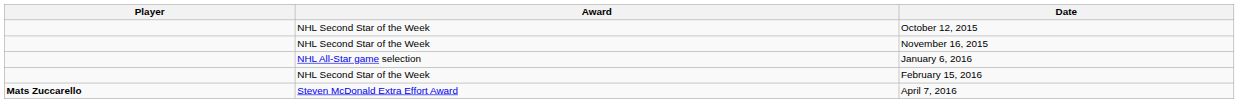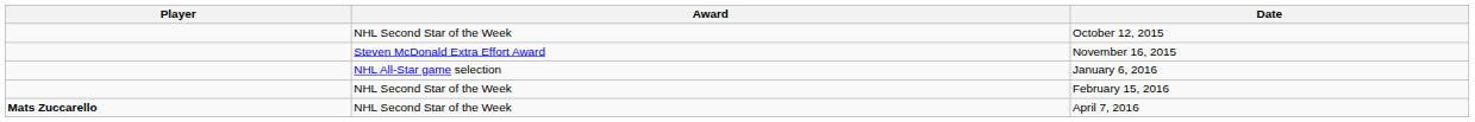 <table class="wikitable sortable" style="width:100%;">
 <tr align=center>
 <th>Player</th>
 <th>Award</th>
 <th>Date</th>
 </tr>
 <tr>
 <td></td>
 <td>NHL Second Star of the Week</td>
 <td>October 12, 2015</td>
 </tr>
 <tr>
 <td></td>
-<td>NHL Second Star of the Week</td>
+<td><a href='#'>Steven McDonald Extra Effort Award</a></td>
 <td>November 16, 2015</td>
 </tr>
 <tr>
 <td></td>
 <td><a href='#'>NHL All-Star game</a> selection</td>
 <td>January 6, 2016</td>
 </tr>
 <tr>
 <td></td>
 <td>NHL Second Star of the Week</td>
 <td>February 15, 2016</td>
 </tr>
 <tr>
 <td><strong>Mats Zuccarello</strong></td>
-<td><a href='#'>Steven McDonald Extra Effort Award</a></td>
+<td>NHL Second Star of the Week</td>
 <td>April 7, 2016</td>
 </tr>
 </table>
